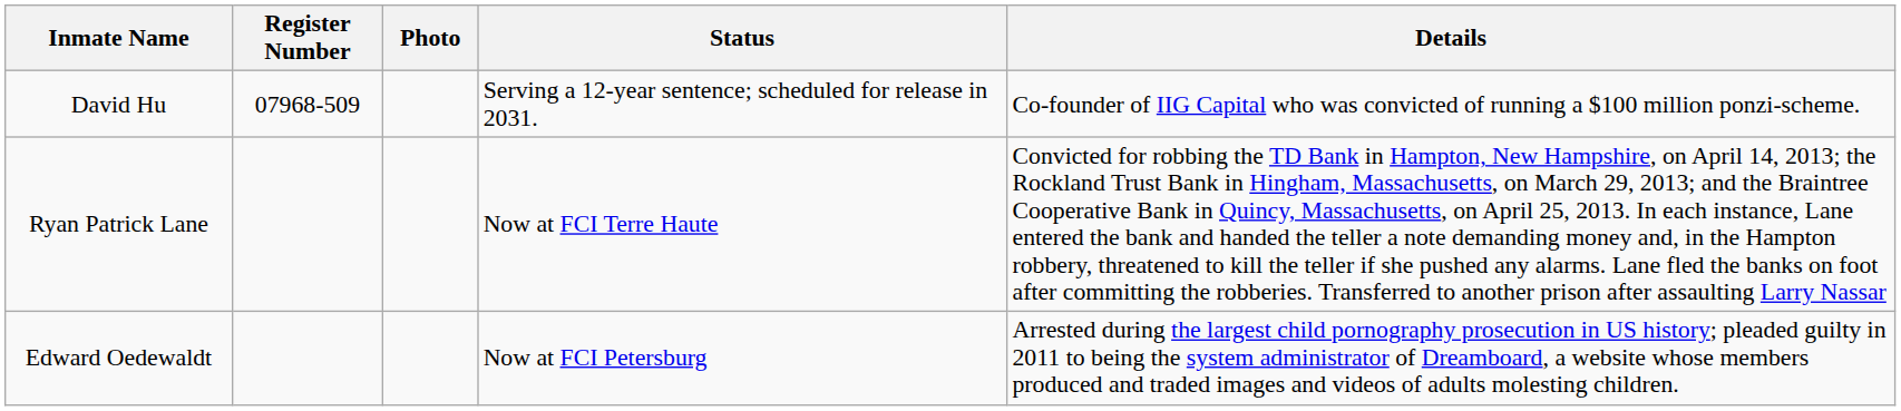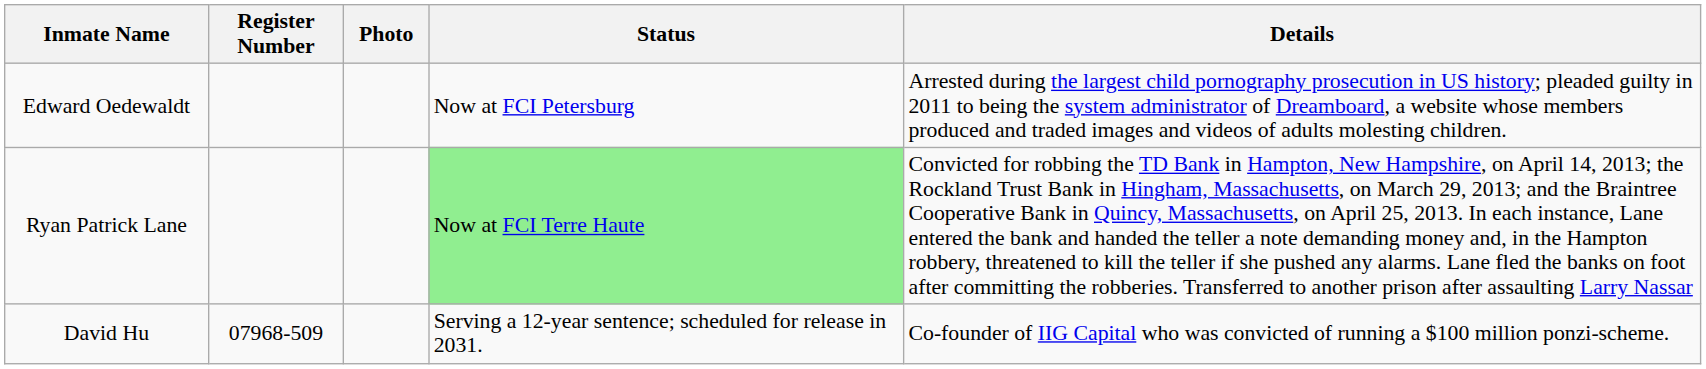 <table class="wikitable sortable">
 <tr>
 <th width=12%>Inmate Name</th>
 <th width=8%>Register Number</th>
 <th width=5%>Photo</th>
 <th width=28%>Status</th>
 <th width=52%>Details</th>
 </tr>
 <tr>
+<td align="center">Edward Oedewaldt</td>
+<td align="center"></td>
+<td style="text-align:center;"></td>
+<td>Now at <a href='#'>FCI Petersburg</a></td>
+<td>Arrested during <a href='#'>the largest child pornography prosecution in US history</a>; pleaded guilty in 2011 to being the <a href='#'>system administrator</a> of <a href='#'>Dreamboard</a>, a website whose members produced and traded images and videos of adults molesting children.</td>
+</tr>
+<tr>
+<td align="center">Ryan Patrick Lane</td>
+<td align="center"></td>
+<td></td>
+<td style="background: lightgreen;">Now at <a href='#'>FCI Terre Haute</a></td>
+<td>Convicted for robbing the <a href='#'>TD Bank</a> in <a href='#'>Hampton, New Hampshire</a>, on April 14, 2013; the Rockland Trust Bank in <a href='#'>Hingham, Massachusetts</a>, on March 29, 2013; and the Braintree Cooperative Bank in <a href='#'>Quincy, Massachusetts</a>, on April 25, 2013. In each instance, Lane entered the bank and handed the teller a note demanding money and, in the Hampton robbery, threatened to kill the teller if she pushed any alarms. Lane fled the banks on foot after committing the robberies. Transferred to another prison after assaulting <a href='#'>Larry Nassar</a></td>
+</tr>
+<tr>
 <td align="center">David Hu</td>
 <td align="center">07968-509</td>
 <td></td>
 <td>Serving a 12-year sentence; scheduled for release in 2031.</td>
 <td>Co-founder of <a href='#'>IIG Capital</a> who was convicted of running a $100 million ponzi-scheme.</td>
 </tr>
-<tr>
-<td align="center">Ryan Patrick Lane</td>
-<td align="center"></td>
-<td></td>
-<td>Now at <a href='#'>FCI Terre Haute</a></td>
-<td>Convicted for robbing the <a href='#'>TD Bank</a> in <a href='#'>Hampton, New Hampshire</a>, on April 14, 2013; the Rockland Trust Bank in <a href='#'>Hingham, Massachusetts</a>, on March 29, 2013; and the Braintree Cooperative Bank in <a href='#'>Quincy, Massachusetts</a>, on April 25, 2013. In each instance, Lane entered the bank and handed the teller a note demanding money and, in the Hampton robbery, threatened to kill the teller if she pushed any alarms. Lane fled the banks on foot after committing the robberies. Transferred to another prison after assaulting <a href='#'>Larry Nassar</a></td>
-</tr>
-<tr>
-<td align="center">Edward Oedewaldt</td>
-<td align="center"></td>
-<td style="text-align:center;"></td>
-<td>Now at <a href='#'>FCI Petersburg</a></td>
-<td>Arrested during <a href='#'>the largest child pornography prosecution in US history</a>; pleaded guilty in 2011 to being the <a href='#'>system administrator</a> of <a href='#'>Dreamboard</a>, a website whose members produced and traded images and videos of adults molesting children.</td>
-</tr>
 </table>
